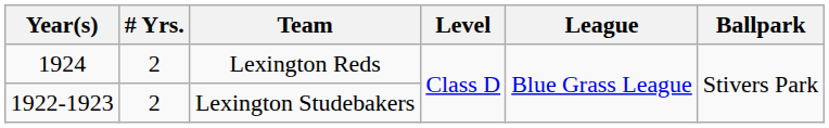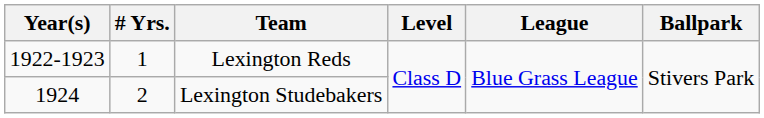 <table class="wikitable" style="text-align:center; font-size: 95%;">
 <tr>
 <th>Year(s)</th>
 <th># Yrs.</th>
 <th>Team</th>
 <th>Level</th>
 <th>League</th>
 <th>Ballpark</th>
 </tr>
 <tr>
-<td>1924</td>
-<td>2</td>
+<td>1922-1923</td>
+<td>1</td>
 <td>Lexington Reds</td>
 <td rowspan=2><a href='#'>Class D</a></td>
 <td rowspan=2><a href='#'>Blue Grass League</a></td>
 <td Rowspan=2>Stivers Park</td>
 </tr>
 <tr>
-<td>1922-1923</td>
+<td>1924</td>
 <td>2</td>
 <td>Lexington Studebakers</td>
 </tr>
 </table>
